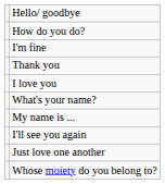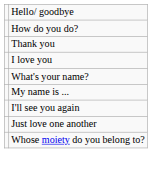 <table class="wikitable">
 <tr>
 <td></td>
 <td>Hello/ goodbye</td>
 </tr>
 <tr>
 <td></td>
 <td>How do you do?</td>
-</tr>
-<tr>
-<td></td>
-<td>I'm fine</td>
 </tr>
 <tr>
 <td></td>
 <td>Thank you</td>
 </tr>
 <tr>
 <td></td>
 <td>I love you</td>
 </tr>
 <tr>
 <td></td>
 <td>What's your name?</td>
 </tr>
 <tr>
 <td></td>
 <td>My name is ...</td>
 </tr>
 <tr>
 <td></td>
 <td>I'll see you again</td>
 </tr>
 <tr>
 <td></td>
 <td>Just love one another</td>
 </tr>
 <tr>
 <td></td>
 <td>Whose <a href='#'>moiety</a> do you belong to?</td>
 </tr>
 </table>
